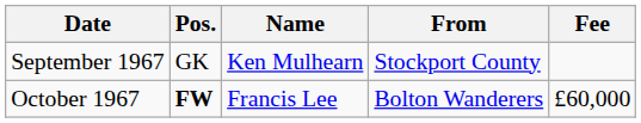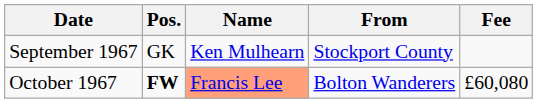 <table class="wikitable">
 <tr>
 <th>Date</th>
 <th>Pos.</th>
 <th>Name</th>
 <th>From</th>
 <th>Fee</th>
 </tr>
 <tr>
 <td>September 1967</td>
 <td>GK</td>
 <td> <a href='#'>Ken Mulhearn</a></td>
 <td> <a href='#'>Stockport County</a></td>
 <td></td>
 </tr>
 <tr>
 <td>October 1967</td>
 <td><strong>FW</strong></td>
-<td> <a href='#'>Francis Lee</a></td>
+<td style="background: lightsalmon;"> <a href='#'>Francis Lee</a></td>
 <td> <a href='#'>Bolton Wanderers</a></td>
-<td>£60,000</td>
+<td>£60,080</td>
 </tr>
 </table>
